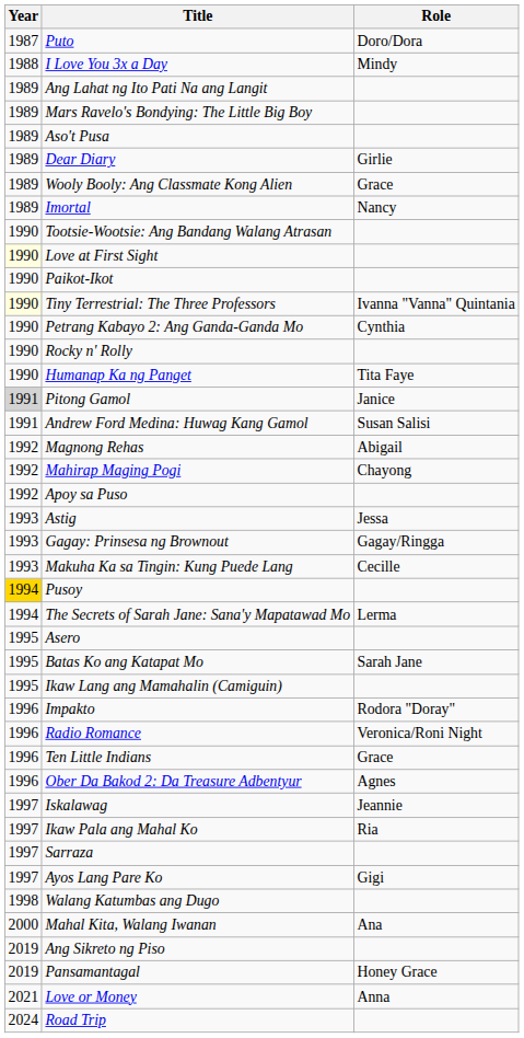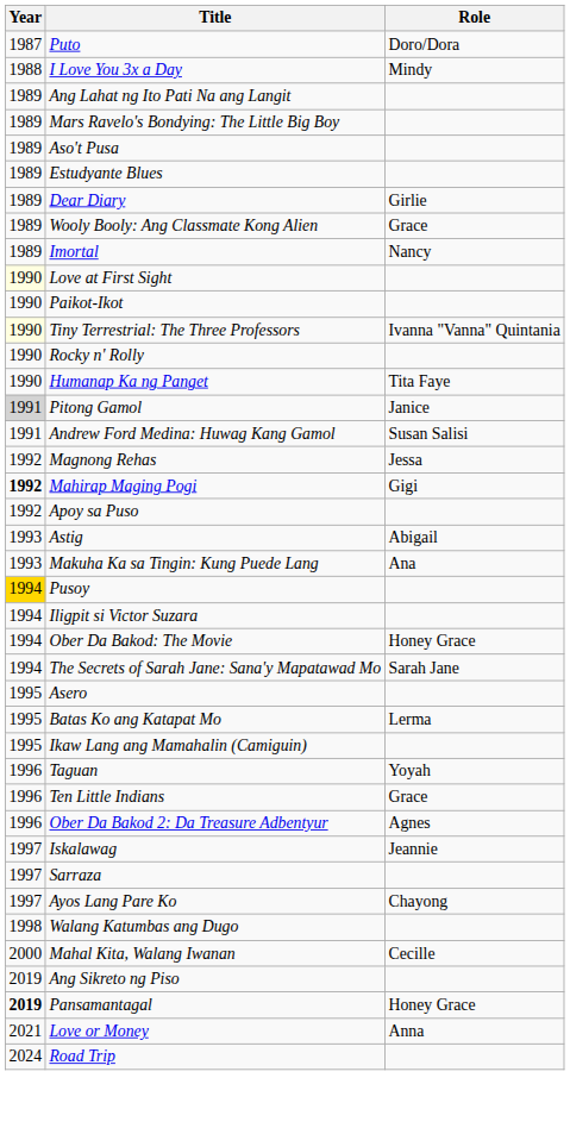 <table class="wikitable">
 <tr>
 <th>Year</th>
 <th>Title</th>
 <th>Role</th>
 </tr>
 <tr>
 <td>1987</td>
 <td><em><a href='#'>Puto</a></em></td>
 <td>Doro/Dora</td>
 </tr>
 <tr>
 <td>1988</td>
 <td><em><a href='#'>I Love You 3x a Day</a></em></td>
 <td>Mindy</td>
 </tr>
 <tr>
 <td>1989</td>
 <td><em>Ang Lahat ng Ito Pati Na ang Langit</em></td>
 <td></td>
 </tr>
 <tr>
 <td>1989</td>
 <td><em>Mars Ravelo's Bondying: The Little Big Boy</em></td>
 <td></td>
 </tr>
 <tr>
 <td>1989</td>
 <td><em>Aso't Pusa</em></td>
 <td></td>
 </tr>
 <tr>
 <td>1989</td>
+<td><em>Estudyante Blues</em></td>
+<td></td>
+</tr>
+<tr>
+<td>1989</td>
 <td><em><a href='#'>Dear Diary</a></em></td>
 <td>Girlie</td>
 </tr>
 <tr>
 <td>1989</td>
 <td><em>Wooly Booly: Ang Classmate Kong Alien</em></td>
 <td>Grace</td>
 </tr>
 <tr>
 <td>1989</td>
 <td><em><a href='#'>Imortal</a></em></td>
 <td>Nancy</td>
-</tr>
-<tr>
-<td>1990</td>
-<td><em>Tootsie-Wootsie: Ang Bandang Walang Atrasan</em></td>
-<td></td>
 </tr>
 <tr>
 <td style="background: lightyellow;">1990</td>
 <td><em>Love at First Sight</em></td>
 <td></td>
 </tr>
 <tr>
 <td>1990</td>
 <td><em>Paikot-Ikot</em></td>
 <td></td>
 </tr>
 <tr>
 <td style="background: lightyellow;">1990</td>
 <td><em>Tiny Terrestrial: The Three Professors</em></td>
 <td>Ivanna "Vanna" Quintania</td>
-</tr>
-<tr>
-<td>1990</td>
-<td><em>Petrang Kabayo 2: Ang Ganda-Ganda Mo</em></td>
-<td>Cynthia</td>
 </tr>
 <tr>
 <td>1990</td>
 <td><em>Rocky n' Rolly</em></td>
 <td></td>
 </tr>
 <tr>
 <td>1990</td>
 <td><em><a href='#'>Humanap Ka ng Panget</a></em></td>
 <td>Tita Faye</td>
 </tr>
 <tr>
 <td style="background: lightgrey;">1991</td>
 <td><em>Pitong Gamol</em></td>
 <td>Janice</td>
 </tr>
 <tr>
 <td>1991</td>
 <td><em>Andrew Ford Medina: Huwag Kang Gamol</em></td>
 <td>Susan Salisi</td>
 </tr>
 <tr>
 <td>1992</td>
 <td><em>Magnong Rehas</em></td>
-<td>Abigail</td>
+<td>Jessa</td>
 </tr>
 <tr>
-<td>1992</td>
+<td><strong>1992</strong></td>
 <td><em><a href='#'>Mahirap Maging Pogi</a></em></td>
-<td>Chayong</td>
+<td>Gigi</td>
 </tr>
 <tr>
 <td>1992</td>
 <td><em>Apoy sa Puso</em></td>
 <td></td>
 </tr>
 <tr>
 <td>1993</td>
 <td><em>Astig</em></td>
-<td>Jessa</td>
-</tr>
-<tr>
-<td>1993</td>
-<td><em>Gagay: Prinsesa ng Brownout</em></td>
-<td>Gagay/Ringga</td>
+<td>Abigail</td>
 </tr>
 <tr>
 <td>1993</td>
 <td><em>Makuha Ka sa Tingin: Kung Puede Lang</em></td>
-<td>Cecille</td>
+<td>Ana</td>
 </tr>
 <tr>
 <td style="background: gold;">1994</td>
 <td><em>Pusoy</em> </td>
 <td></td>
 </tr>
 <tr>
 <td>1994</td>
+<td><em>Iligpit si Victor Suzara</em></td>
+<td></td>
+</tr>
+<tr>
+<td>1994</td>
+<td><em>Ober Da Bakod: The Movie</em></td>
+<td>Honey Grace</td>
+</tr>
+<tr>
+<td>1994</td>
 <td><em>The Secrets of Sarah Jane: Sana'y Mapatawad Mo</em></td>
-<td>Lerma</td>
+<td>Sarah Jane</td>
 </tr>
 <tr>
 <td>1995</td>
 <td><em>Asero</em></td>
 <td></td>
 </tr>
 <tr>
 <td>1995</td>
 <td><em>Batas Ko ang Katapat Mo</em></td>
-<td>Sarah Jane</td>
+<td>Lerma</td>
 </tr>
 <tr>
 <td>1995</td>
 <td><em>Ikaw Lang ang Mamahalin (Camiguin)</em></td>
 <td></td>
 </tr>
 <tr>
 <td>1996</td>
-<td><em>Impakto</em></td>
-<td>Rodora "Doray"</td>
-</tr>
-<tr>
-<td>1996</td>
-<td><em><a href='#'>Radio Romance</a></em></td>
-<td>Veronica/Roni Night</td>
+<td><em>Taguan</em></td>
+<td>Yoyah</td>
 </tr>
 <tr>
 <td>1996</td>
 <td><em>Ten Little Indians</em></td>
 <td>Grace</td>
 </tr>
 <tr>
 <td>1996</td>
 <td><em><a href='#'>Ober Da Bakod 2: Da Treasure Adbentyur</a></em></td>
 <td>Agnes</td>
 </tr>
 <tr>
 <td>1997</td>
 <td><em>Iskalawag</em></td>
 <td>Jeannie</td>
 </tr>
 <tr>
 <td>1997</td>
-<td><em>Ikaw Pala ang Mahal Ko</em></td>
-<td>Ria</td>
-</tr>
-<tr>
-<td>1997</td>
 <td><em>Sarraza</em></td>
 <td></td>
 </tr>
 <tr>
 <td>1997</td>
 <td><em>Ayos Lang Pare Ko</em></td>
-<td>Gigi</td>
+<td>Chayong</td>
 </tr>
 <tr>
 <td>1998</td>
 <td><em>Walang Katumbas ang Dugo</em></td>
 <td></td>
 </tr>
 <tr>
 <td>2000</td>
 <td><em>Mahal Kita, Walang Iwanan</em></td>
-<td>Ana</td>
+<td>Cecille</td>
 </tr>
 <tr>
 <td>2019</td>
 <td><em>Ang Sikreto ng Piso</em></td>
 <td></td>
 </tr>
 <tr>
-<td>2019</td>
+<td><strong>2019</strong></td>
 <td><em>Pansamantagal</em></td>
 <td>Honey Grace</td>
 </tr>
 <tr>
 <td>2021</td>
 <td><em><a href='#'>Love or Money</a></em></td>
 <td>Anna</td>
 </tr>
 <tr>
 <td>2024</td>
 <td><em><a href='#'>Road Trip</a></em></td>
 <td></td>
 </tr>
 </table>
